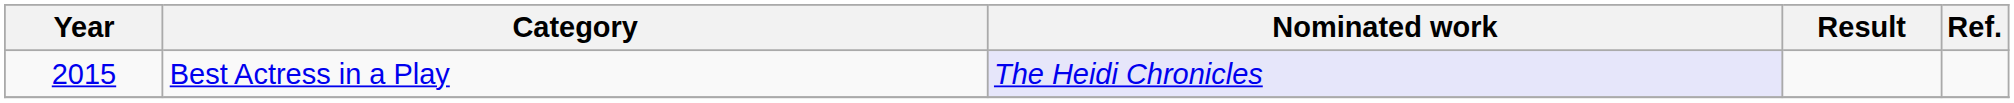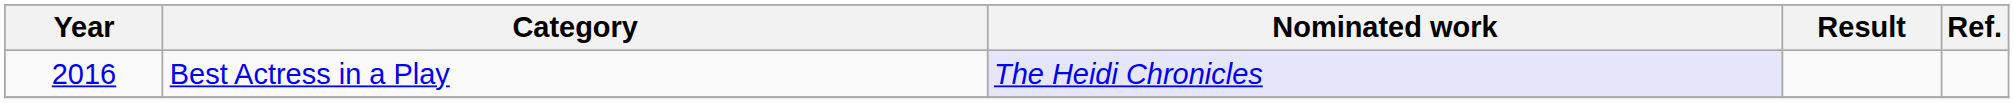 <table class=wikitable>
 <tr>
 <th scope="col" style="width:5em;">Year</th>
 <th scope="col" style="width:28em;">Category</th>
 <th scope="col" style="width:27em;">Nominated work</th>
 <th scope="col" style="width:5em;">Result</th>
 <th>Ref.</th>
 </tr>
 <tr>
-<td scope="row" style="text-align:center;"><a href='#'>2015</a></td>
+<td scope="row" style="text-align:center;"><a href='#'>2016</a></td>
 <td><a href='#'>Best Actress in a Play</a></td>
 <td style="background: lavender;"><em><a href='#'>The Heidi Chronicles</a></em></td>
 <td></td>
 <td style="text-align:center;"></td>
 </tr>
 <tr>
 </tr>
 </table>
